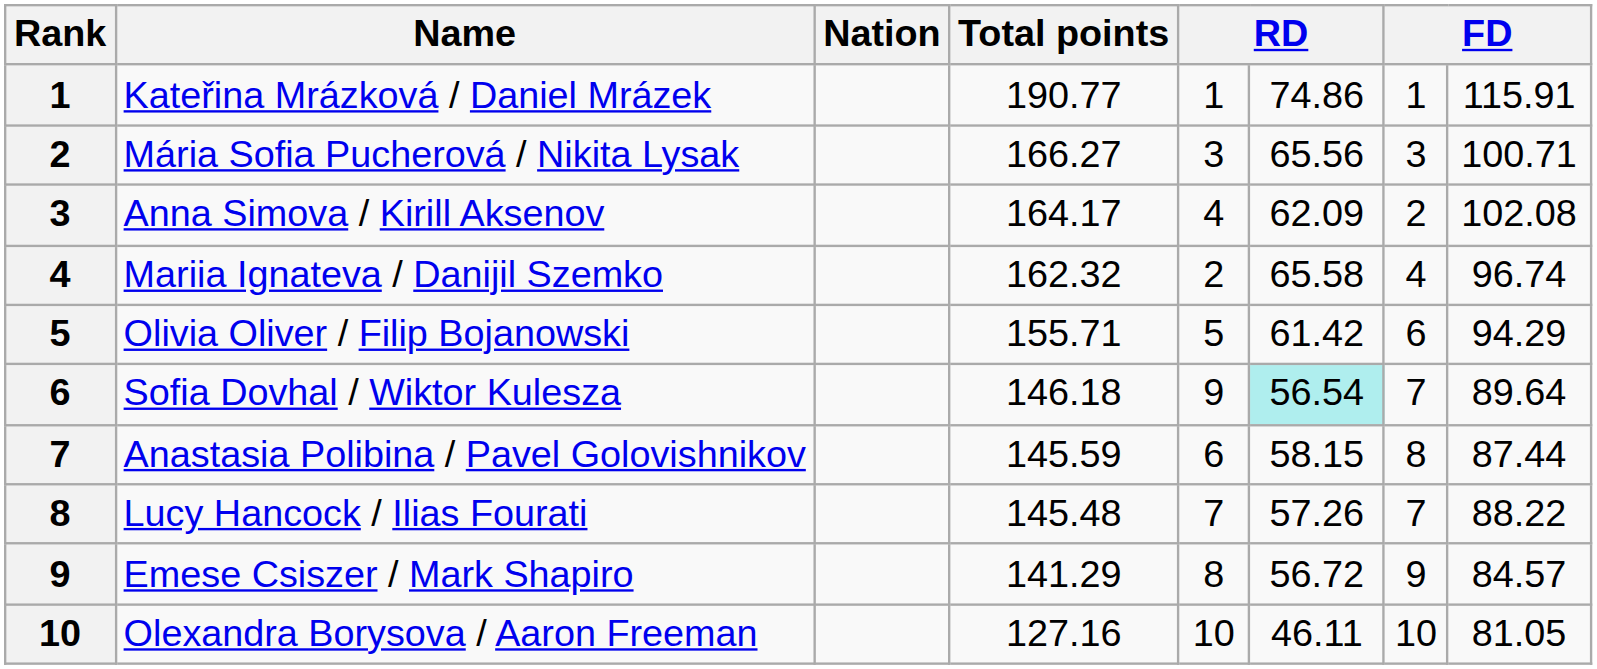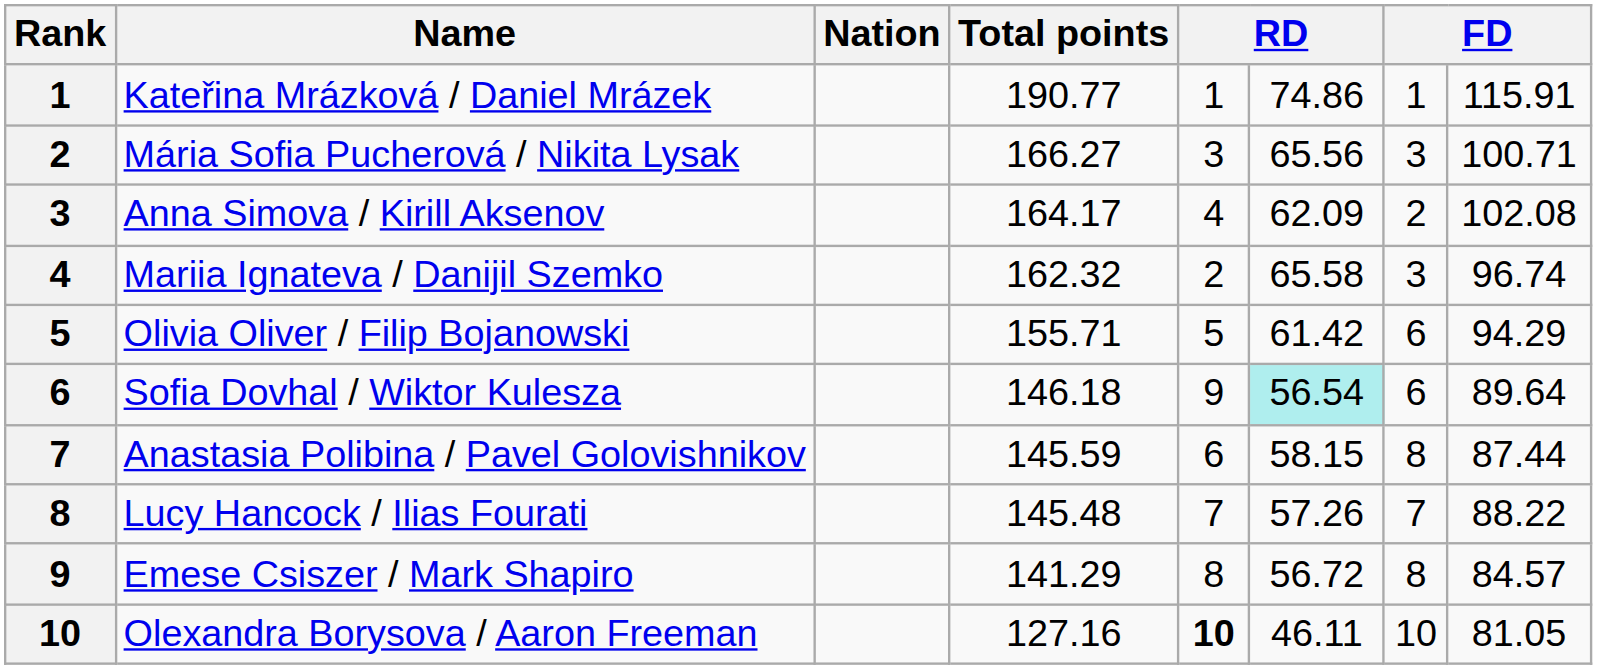 <table class="wikitable sortable">
 <tr>
 <th>Rank</th>
 <th>Name</th>
 <th>Nation</th>
 <th>Total points</th>
 <th colspan=2 width=80px align=center><a href='#'>RD</a></th>
 <th colspan=2 width=80px align=center><a href='#'>FD</a></th>
 </tr>
 <tr>
 <th>1</th>
 <td><a href='#'>Kateřina Mrázková</a> / <a href='#'>Daniel Mrázek</a></td>
 <td></td>
 <td align=center>190.77</td>
 <td align=center>1</td>
 <td align=center>74.86</td>
 <td align=center>1</td>
 <td align=center>115.91</td>
 </tr>
 <tr>
 <th>2</th>
 <td><a href='#'>Mária Sofia Pucherová</a> / <a href='#'>Nikita Lysak</a></td>
 <td></td>
 <td align="center">166.27</td>
 <td align="center">3</td>
 <td align="center">65.56</td>
 <td align="center">3</td>
 <td align="center">100.71</td>
 </tr>
 <tr>
 <th>3</th>
 <td><a href='#'>Anna Simova</a> / <a href='#'>Kirill Aksenov</a></td>
 <td></td>
 <td align="center">164.17</td>
 <td align="center">4</td>
 <td align="center">62.09</td>
 <td align="center">2</td>
 <td align="center">102.08</td>
 </tr>
 <tr>
 <th>4</th>
 <td><a href='#'>Mariia Ignateva</a> / <a href='#'>Danijil Szemko</a></td>
 <td></td>
 <td align="center">162.32</td>
 <td align="center">2</td>
 <td align="center">65.58</td>
-<td align="center">4</td>
+<td align="center">3</td>
 <td align="center">96.74</td>
 </tr>
 <tr>
 <th>5</th>
 <td><a href='#'>Olivia Oliver</a> / <a href='#'>Filip Bojanowski</a></td>
 <td></td>
 <td align="center">155.71</td>
 <td align="center">5</td>
 <td align="center">61.42</td>
 <td align="center">6</td>
 <td align="center">94.29</td>
 </tr>
 <tr>
 <th>6</th>
 <td><a href='#'>Sofia Dovhal</a> / <a href='#'>Wiktor Kulesza</a></td>
 <td></td>
 <td align="center">146.18</td>
 <td align="center">9</td>
 <td align="center" style="background: paleturquoise;">56.54</td>
-<td align="center">7</td>
+<td align="center">6</td>
 <td align="center">89.64</td>
 </tr>
 <tr>
 <th>7</th>
 <td><a href='#'>Anastasia Polibina</a> / <a href='#'>Pavel Golovishnikov</a></td>
 <td></td>
 <td align="center">145.59</td>
 <td align="center">6</td>
 <td align="center">58.15</td>
 <td align="center">8</td>
 <td align="center">87.44</td>
 </tr>
 <tr>
 <th>8</th>
 <td><a href='#'>Lucy Hancock</a> / <a href='#'>Ilias Fourati</a></td>
 <td></td>
 <td align="center">145.48</td>
 <td align="center">7</td>
 <td align="center">57.26</td>
 <td align="center">7</td>
 <td align="center">88.22</td>
 </tr>
 <tr>
 <th>9</th>
 <td><a href='#'>Emese Csiszer</a> / <a href='#'>Mark Shapiro</a></td>
 <td></td>
 <td align="center">141.29</td>
 <td align="center">8</td>
 <td align="center">56.72</td>
-<td align="center">9</td>
+<td align="center">8</td>
 <td align="center">84.57</td>
 </tr>
 <tr>
 <th>10</th>
 <td><a href='#'>Olexandra Borysova</a> / <a href='#'>Aaron Freeman</a></td>
 <td></td>
 <td align="center">127.16</td>
-<td align="center">10</td>
+<td align="center"><strong>10</strong></td>
 <td align="center">46.11</td>
 <td align="center">10</td>
 <td align="center">81.05</td>
 </tr>
 </table>
